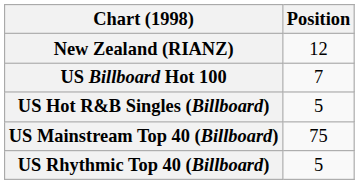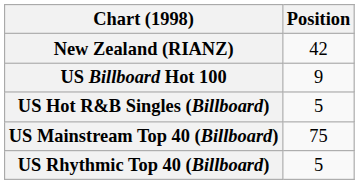 <table class="wikitable sortable plainrowheaders" style="text-align:center">
 <tr>
 <th>Chart (1998)</th>
 <th>Position</th>
 </tr>
 <tr>
 <th scope="row">New Zealand (RIANZ)</th>
-<td>12</td>
+<td>42</td>
 </tr>
 <tr>
 <th scope="row">US <em>Billboard</em> Hot 100</th>
-<td>7</td>
+<td>9</td>
 </tr>
 <tr>
 <th scope="row">US Hot R&B Singles (<em>Billboard</em>)</th>
 <td>5</td>
 </tr>
 <tr>
 <th scope="row">US Mainstream Top 40 (<em>Billboard</em>)</th>
 <td>75</td>
 </tr>
 <tr>
 <th scope="row">US Rhythmic Top 40 (<em>Billboard</em>)</th>
 <td>5</td>
 </tr>
 </table>
